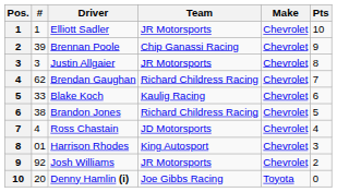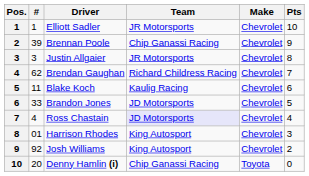 <table class="wikitable" style="font-size:95%">
 <tr>
 <th>Pos.</th>
 <th>#</th>
 <th>Driver</th>
 <th>Team</th>
 <th>Make</th>
 <th>Pts</th>
 </tr>
 <tr>
 <th>1</th>
 <td>1</td>
 <td><a href='#'>Elliott Sadler</a></td>
 <td><a href='#'>JR Motorsports</a></td>
 <td><a href='#'>Chevrolet</a></td>
 <td>10</td>
 </tr>
 <tr>
 <th>2</th>
 <td>39</td>
 <td><a href='#'>Brennan Poole</a></td>
 <td><a href='#'>Chip Ganassi Racing</a></td>
 <td><a href='#'>Chevrolet</a></td>
 <td>9</td>
 </tr>
 <tr>
 <th>3</th>
 <td>3</td>
 <td><a href='#'>Justin Allgaier</a></td>
 <td><a href='#'>JR Motorsports</a></td>
 <td><a href='#'>Chevrolet</a></td>
 <td>8</td>
 </tr>
 <tr>
 <th>4</th>
 <td>62</td>
 <td><a href='#'>Brendan Gaughan</a></td>
 <td><a href='#'>Richard Childress Racing</a></td>
 <td><a href='#'>Chevrolet</a></td>
 <td>7</td>
 </tr>
 <tr>
 <th>5</th>
-<td>33</td>
+<td>11</td>
 <td><a href='#'>Blake Koch</a></td>
 <td><a href='#'>Kaulig Racing</a></td>
 <td><a href='#'>Chevrolet</a></td>
 <td>6</td>
 </tr>
 <tr>
 <th>6</th>
-<td>38</td>
+<td>33</td>
 <td><a href='#'>Brandon Jones</a></td>
-<td><a href='#'>Richard Childress Racing</a></td>
+<td><a href='#'>JD Motorsports</a></td>
 <td><a href='#'>Chevrolet</a></td>
 <td>5</td>
 </tr>
 <tr>
 <th>7</th>
 <td>4</td>
 <td><a href='#'>Ross Chastain</a></td>
-<td><a href='#'>JD Motorsports</a></td>
+<td style="background: lavender;"><a href='#'>JD Motorsports</a></td>
 <td><a href='#'>Chevrolet</a></td>
 <td>4</td>
 </tr>
 <tr>
 <th>8</th>
 <td>01</td>
 <td><a href='#'>Harrison Rhodes</a></td>
 <td><a href='#'>King Autosport</a></td>
 <td><a href='#'>Chevrolet</a></td>
 <td>3</td>
 </tr>
 <tr>
 <th>9</th>
 <td>92</td>
 <td><a href='#'>Josh Williams</a></td>
-<td><a href='#'>JR Motorsports</a></td>
+<td><a href='#'>King Autosport</a></td>
 <td><a href='#'>Chevrolet</a></td>
 <td>2</td>
 </tr>
 <tr>
 <th>10</th>
 <td>20</td>
 <td><a href='#'>Denny Hamlin</a> <strong>(i)</strong></td>
-<td><a href='#'>Joe Gibbs Racing</a></td>
+<td><a href='#'>Chip Ganassi Racing</a></td>
 <td><a href='#'>Toyota</a></td>
 <td>0</td>
 </tr>
 </table>
